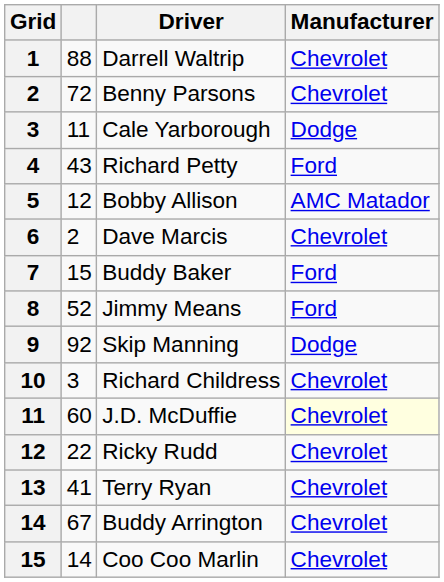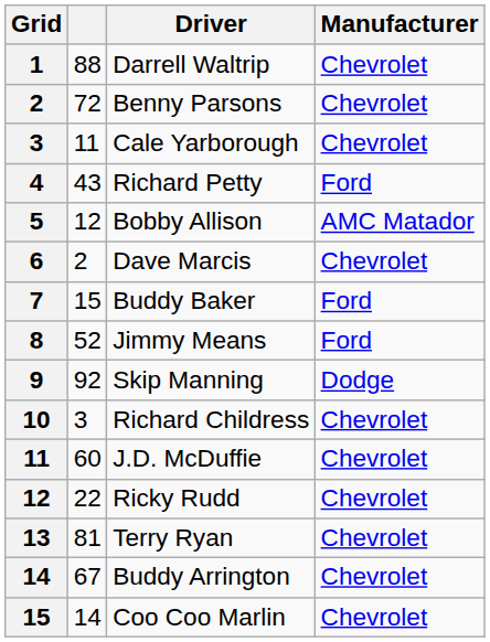 <table class="wikitable">
 <tr>
 <th>Grid</th>
 <th></th>
 <th>Driver</th>
 <th>Manufacturer</th>
 </tr>
 <tr>
 <th>1</th>
 <td>88</td>
 <td>Darrell Waltrip</td>
 <td><a href='#'>Chevrolet</a></td>
 </tr>
 <tr>
 <th>2</th>
 <td>72</td>
 <td>Benny Parsons</td>
 <td><a href='#'>Chevrolet</a></td>
 </tr>
 <tr>
 <th>3</th>
 <td>11</td>
 <td>Cale Yarborough</td>
-<td><a href='#'>Dodge</a></td>
+<td><a href='#'>Chevrolet</a></td>
 </tr>
 <tr>
 <th>4</th>
 <td>43</td>
 <td>Richard Petty</td>
 <td><a href='#'>Ford</a></td>
 </tr>
 <tr>
 <th>5</th>
 <td>12</td>
 <td>Bobby Allison</td>
 <td><a href='#'>AMC Matador</a></td>
 </tr>
 <tr>
 <th>6</th>
 <td>2</td>
 <td>Dave Marcis</td>
 <td><a href='#'>Chevrolet</a></td>
 </tr>
 <tr>
 <th>7</th>
 <td>15</td>
 <td>Buddy Baker</td>
 <td><a href='#'>Ford</a></td>
 </tr>
 <tr>
 <th>8</th>
 <td>52</td>
 <td>Jimmy Means</td>
 <td><a href='#'>Ford</a></td>
 </tr>
 <tr>
 <th>9</th>
 <td>92</td>
 <td>Skip Manning</td>
 <td><a href='#'>Dodge</a></td>
 </tr>
 <tr>
 <th>10</th>
 <td>3</td>
 <td>Richard Childress</td>
 <td><a href='#'>Chevrolet</a></td>
 </tr>
 <tr>
 <th>11</th>
 <td>60</td>
 <td>J.D. McDuffie</td>
-<td style="background: lightyellow;"><a href='#'>Chevrolet</a></td>
+<td><a href='#'>Chevrolet</a></td>
 </tr>
 <tr>
 <th>12</th>
 <td>22</td>
 <td>Ricky Rudd</td>
 <td><a href='#'>Chevrolet</a></td>
 </tr>
 <tr>
 <th>13</th>
-<td>41</td>
+<td>81</td>
 <td>Terry Ryan</td>
 <td><a href='#'>Chevrolet</a></td>
 </tr>
 <tr>
 <th>14</th>
 <td>67</td>
 <td>Buddy Arrington</td>
 <td><a href='#'>Chevrolet</a></td>
 </tr>
 <tr>
 <th>15</th>
 <td>14</td>
 <td>Coo Coo Marlin</td>
 <td><a href='#'>Chevrolet</a></td>
 </tr>
 </table>
